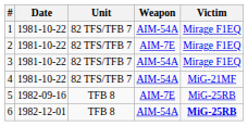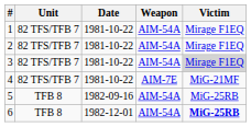 <table style="text-align:center; margin-left:2em;"  class="wikitable">
 <tr>
 <th>#</th>
+<th>Unit</th>
 <th>Date</th>
-<th>Unit</th>
 <th>Weapon</th>
 <th>Victim</th>
 </tr>
 <tr>
 <td>1</td>
+<td>82 TFS/TFB 7</td>
 <td>1981-10-22</td>
-<td>82 TFS/TFB 7</td>
 <td><a href='#'>AIM-54A</a></td>
 <td><a href='#'>Mirage F1EQ</a></td>
 </tr>
 <tr>
 <td>2</td>
+<td>82 TFS/TFB 7</td>
 <td>1981-10-22</td>
-<td>82 TFS/TFB 7</td>
-<td><a href='#'>AIM-7E</a></td>
+<td><a href='#'>AIM-54A</a></td>
 <td><a href='#'>Mirage F1EQ</a></td>
 </tr>
 <tr>
 <td>3</td>
+<td>82 TFS/TFB 7</td>
 <td>1981-10-22</td>
-<td>82 TFS/TFB 7</td>
 <td><a href='#'>AIM-54A</a></td>
-<td><a href='#'>Mirage F1EQ</a></td>
+<td style="background: lightgrey;"><a href='#'>Mirage F1EQ</a></td>
 </tr>
 <tr>
 <td>4</td>
+<td>82 TFS/TFB 7</td>
 <td>1981-10-22</td>
-<td>82 TFS/TFB 7</td>
-<td><a href='#'>AIM-54A</a></td>
+<td><a href='#'>AIM-7E</a></td>
 <td><a href='#'>MiG-21MF</a></td>
 </tr>
 <tr>
 <td>5</td>
+<td>TFB 8</td>
 <td>1982-09-16</td>
-<td>TFB 8</td>
-<td><a href='#'>AIM-7E</a></td>
+<td><a href='#'>AIM-54A</a></td>
 <td><a href='#'>MiG-25RB</a></td>
 </tr>
 <tr>
 <td>6</td>
+<td>TFB 8</td>
 <td>1982-12-01</td>
-<td>TFB 8</td>
 <td><a href='#'>AIM-54A</a></td>
 <td><strong><a href='#'>MiG-25RB</a></strong></td>
 </tr>
 </table>
